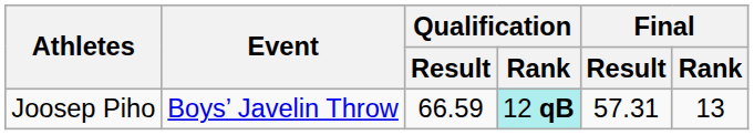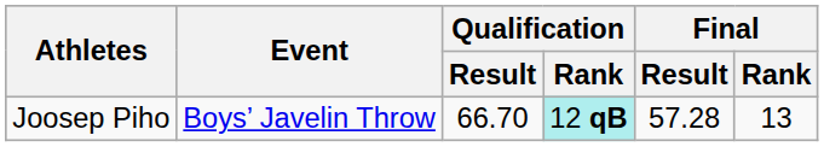 <table class="wikitable" border="1" style="font-size:90%">
 <tr>
 <th rowspan=2>Athletes</th>
 <th rowspan=2>Event</th>
 <th colspan=2>Qualification</th>
 <th colspan=2>Final</th>
 </tr>
 <tr>
 <th>Result</th>
 <th>Rank</th>
 <th>Result</th>
 <th>Rank</th>
 </tr>
 <tr>
 <td>Joosep Piho</td>
 <td><a href='#'>Boys’ Javelin Throw</a></td>
-<td align=center>66.59</td>
+<td align=center>66.70</td>
 <td align=center style="background: paleturquoise;">12 <strong>qB</strong></td>
-<td align=center>57.31</td>
+<td align=center>57.28</td>
 <td align=center>13</td>
 </tr>
 </table>
